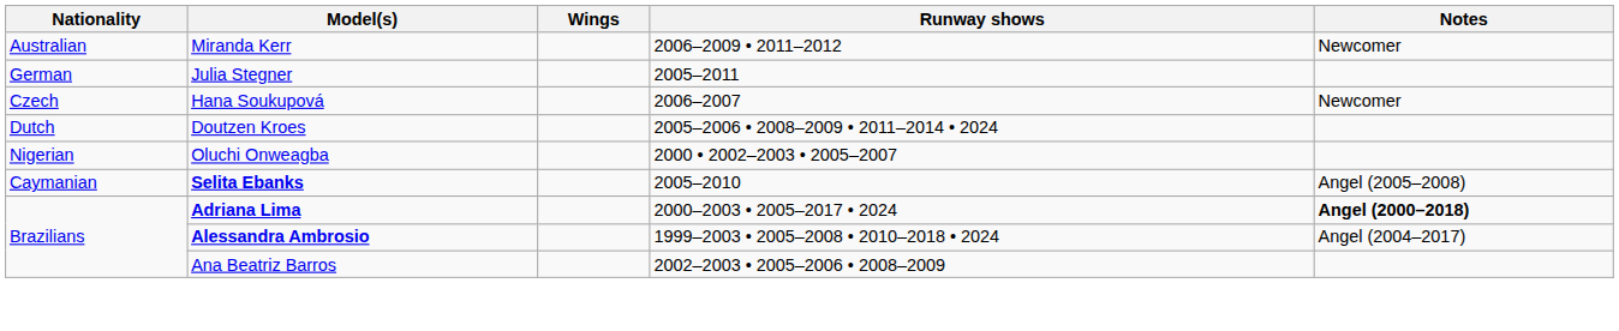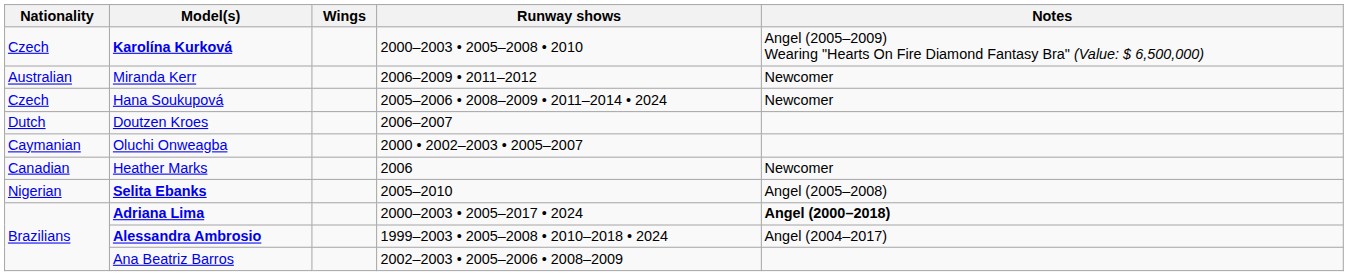 <table class="wikitable" style="font-size:85%; width:100%;">
 <tr>
 <th>Nationality</th>
 <th>Model(s)</th>
 <th>Wings</th>
 <th>Runway shows</th>
 <th>Notes</th>
 </tr>
 <tr>
+<td> <a href='#'>Czech</a></td>
+<td><strong><a href='#'>Karolína Kurková</a></strong></td>
+<td align="center"></td>
+<td>2000–2003 • 2005–2008 • 2010</td>
+<td> Angel (2005–2009)<br>Wearing "Hearts On Fire Diamond Fantasy Bra" <em>(Value: $ 6,500,000)</em></td>
+</tr>
+<tr>
 <td> <a href='#'>Australian</a></td>
 <td><a href='#'>Miranda Kerr</a></td>
 <td></td>
 <td>2006–2009 • 2011–2012</td>
 <td>Newcomer</td>
 </tr>
 <tr>
-<td> <a href='#'>German</a></td>
-<td><a href='#'>Julia Stegner</a></td>
-<td></td>
-<td>2005–2011</td>
-<td></td>
-</tr>
-<tr>
 <td> <a href='#'>Czech</a></td>
 <td><a href='#'>Hana Soukupová</a></td>
 <td></td>
-<td>2006–2007</td>
+<td>2005–2006 • 2008–2009 • 2011–2014 • 2024</td>
 <td>Newcomer</td>
 </tr>
 <tr>
 <td> <a href='#'>Dutch</a></td>
 <td><a href='#'>Doutzen Kroes</a></td>
 <td></td>
-<td>2005–2006 • 2008–2009 • 2011–2014 • 2024</td>
+<td>2006–2007</td>
 <td></td>
 </tr>
 <tr>
-<td> <a href='#'>Nigerian</a></td>
+<td> <a href='#'>Caymanian</a></td>
 <td><a href='#'>Oluchi Onweagba</a></td>
 <td></td>
 <td>2000 • 2002–2003 • 2005–2007</td>
 <td></td>
 </tr>
 <tr>
-<td> <a href='#'>Caymanian</a></td>
+<td> <a href='#'>Canadian</a></td>
+<td><a href='#'>Heather Marks</a></td>
+<td></td>
+<td>2006</td>
+<td>Newcomer</td>
+</tr>
+<tr>
+<td> <a href='#'>Nigerian</a></td>
 <td><strong><a href='#'>Selita Ebanks</a></strong></td>
 <td align="center"></td>
 <td>2005–2010</td>
 <td> Angel (2005–2008)</td>
 </tr>
 <tr>
 <td rowspan="3"> <a href='#'>Brazilians</a></td>
 <td><strong><a href='#'>Adriana Lima</a></strong></td>
 <td></td>
 <td>2000–2003 • 2005–2017 • 2024</td>
 <td><strong> Angel (2000–2018)</strong></td>
 </tr>
 <tr>
 <td><strong><a href='#'>Alessandra Ambrosio</a></strong></td>
 <td></td>
 <td>1999–2003 • 2005–2008 • 2010–2018 • 2024</td>
 <td> Angel (2004–2017)</td>
 </tr>
 <tr>
 <td><a href='#'>Ana Beatriz Barros</a></td>
 <td align="center"></td>
 <td>2002–2003 • 2005–2006 • 2008–2009</td>
 <td></td>
 </tr>
 </table>
